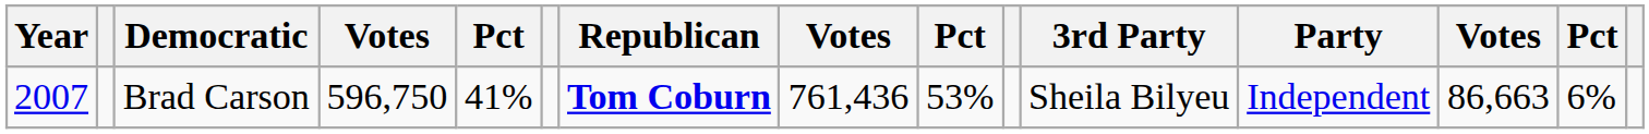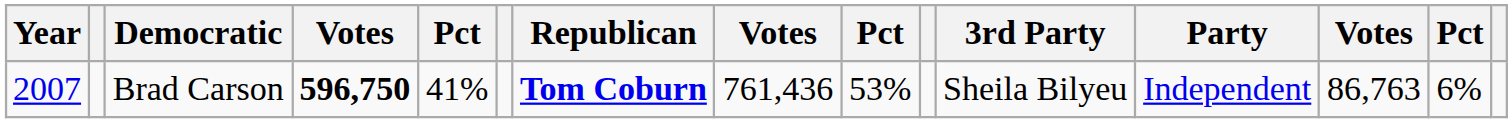 <table class="wikitable" style="margin:0.5em ; font-size:95%">
 <tr>
 <th>Year</th>
 <th></th>
 <th>Democratic</th>
 <th>Votes</th>
 <th>Pct</th>
 <th></th>
 <th>Republican</th>
 <th>Votes</th>
 <th>Pct</th>
 <th></th>
 <th>3rd Party</th>
 <th>Party</th>
 <th>Votes</th>
 <th>Pct</th>
 <th></th>
 </tr>
 <tr>
 <td><a href='#'>2007</a></td>
 <td></td>
 <td>Brad Carson</td>
-<td>596,750</td>
+<td><strong>596,750</strong></td>
 <td>41%</td>
 <td></td>
 <td><strong><a href='#'>Tom Coburn</a></strong></td>
 <td>761,436</td>
 <td>53%</td>
 <td></td>
 <td>Sheila Bilyeu</td>
 <td><a href='#'>Independent</a></td>
-<td>86,663</td>
+<td>86,763</td>
 <td>6%</td>
 <td></td>
 </tr>
 </table>
